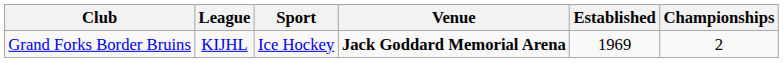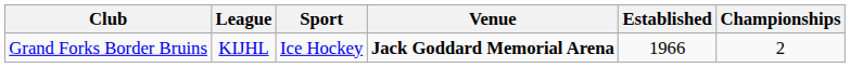 <table class="wikitable sortable" style="text-align:center">
 <tr>
 <th scope="col">Club</th>
 <th scope="col">League</th>
 <th scope="col">Sport</th>
 <th scope="col">Venue</th>
 <th scope="col">Established</th>
 <th scope="col">Championships</th>
 </tr>
 <tr>
 <td><a href='#'>Grand Forks Border Bruins</a></td>
 <td><a href='#'>KIJHL</a></td>
 <td><a href='#'>Ice Hockey</a></td>
 <td><strong>Jack Goddard Memorial Arena</strong></td>
-<td>1969</td>
+<td>1966</td>
 <td>2</td>
 </tr>
 </table>
